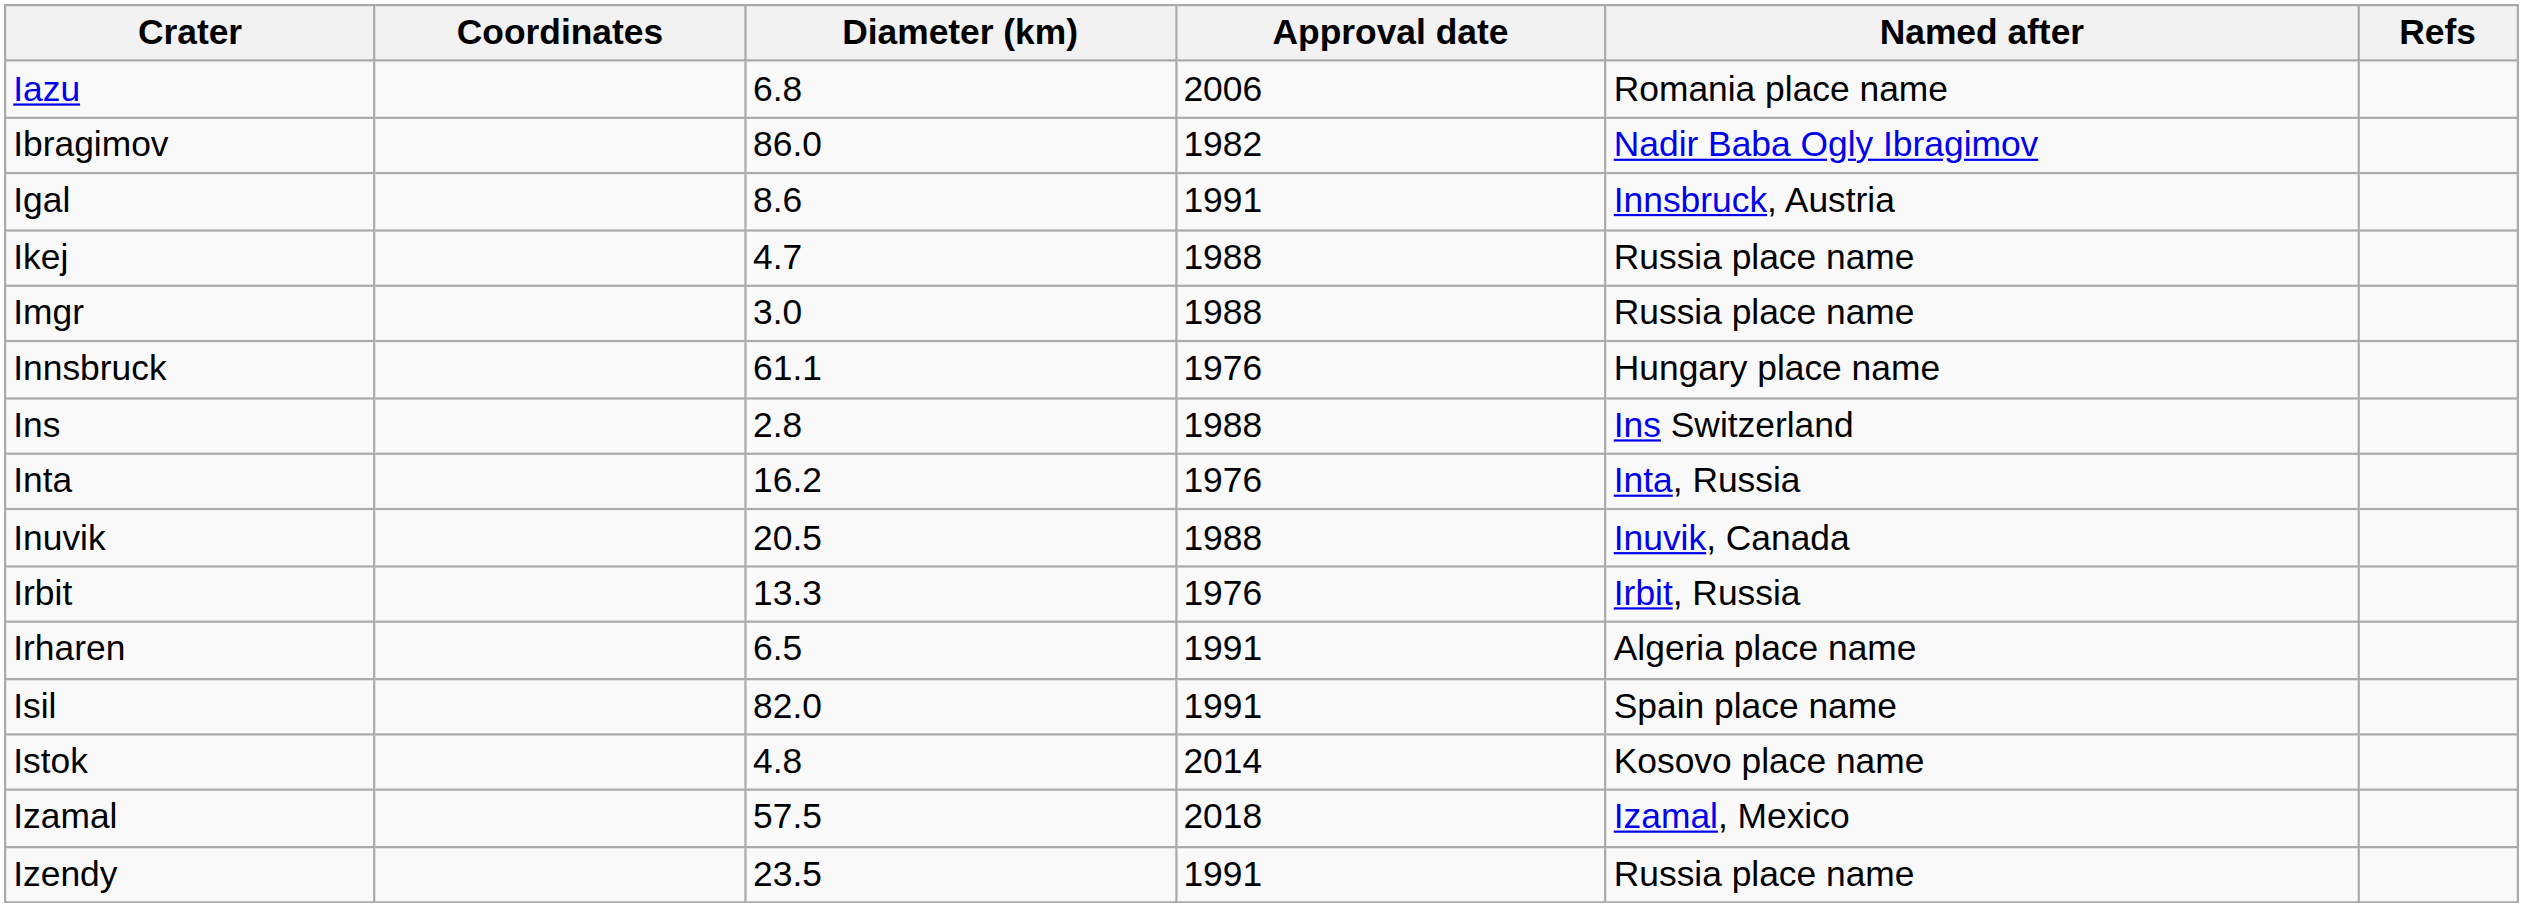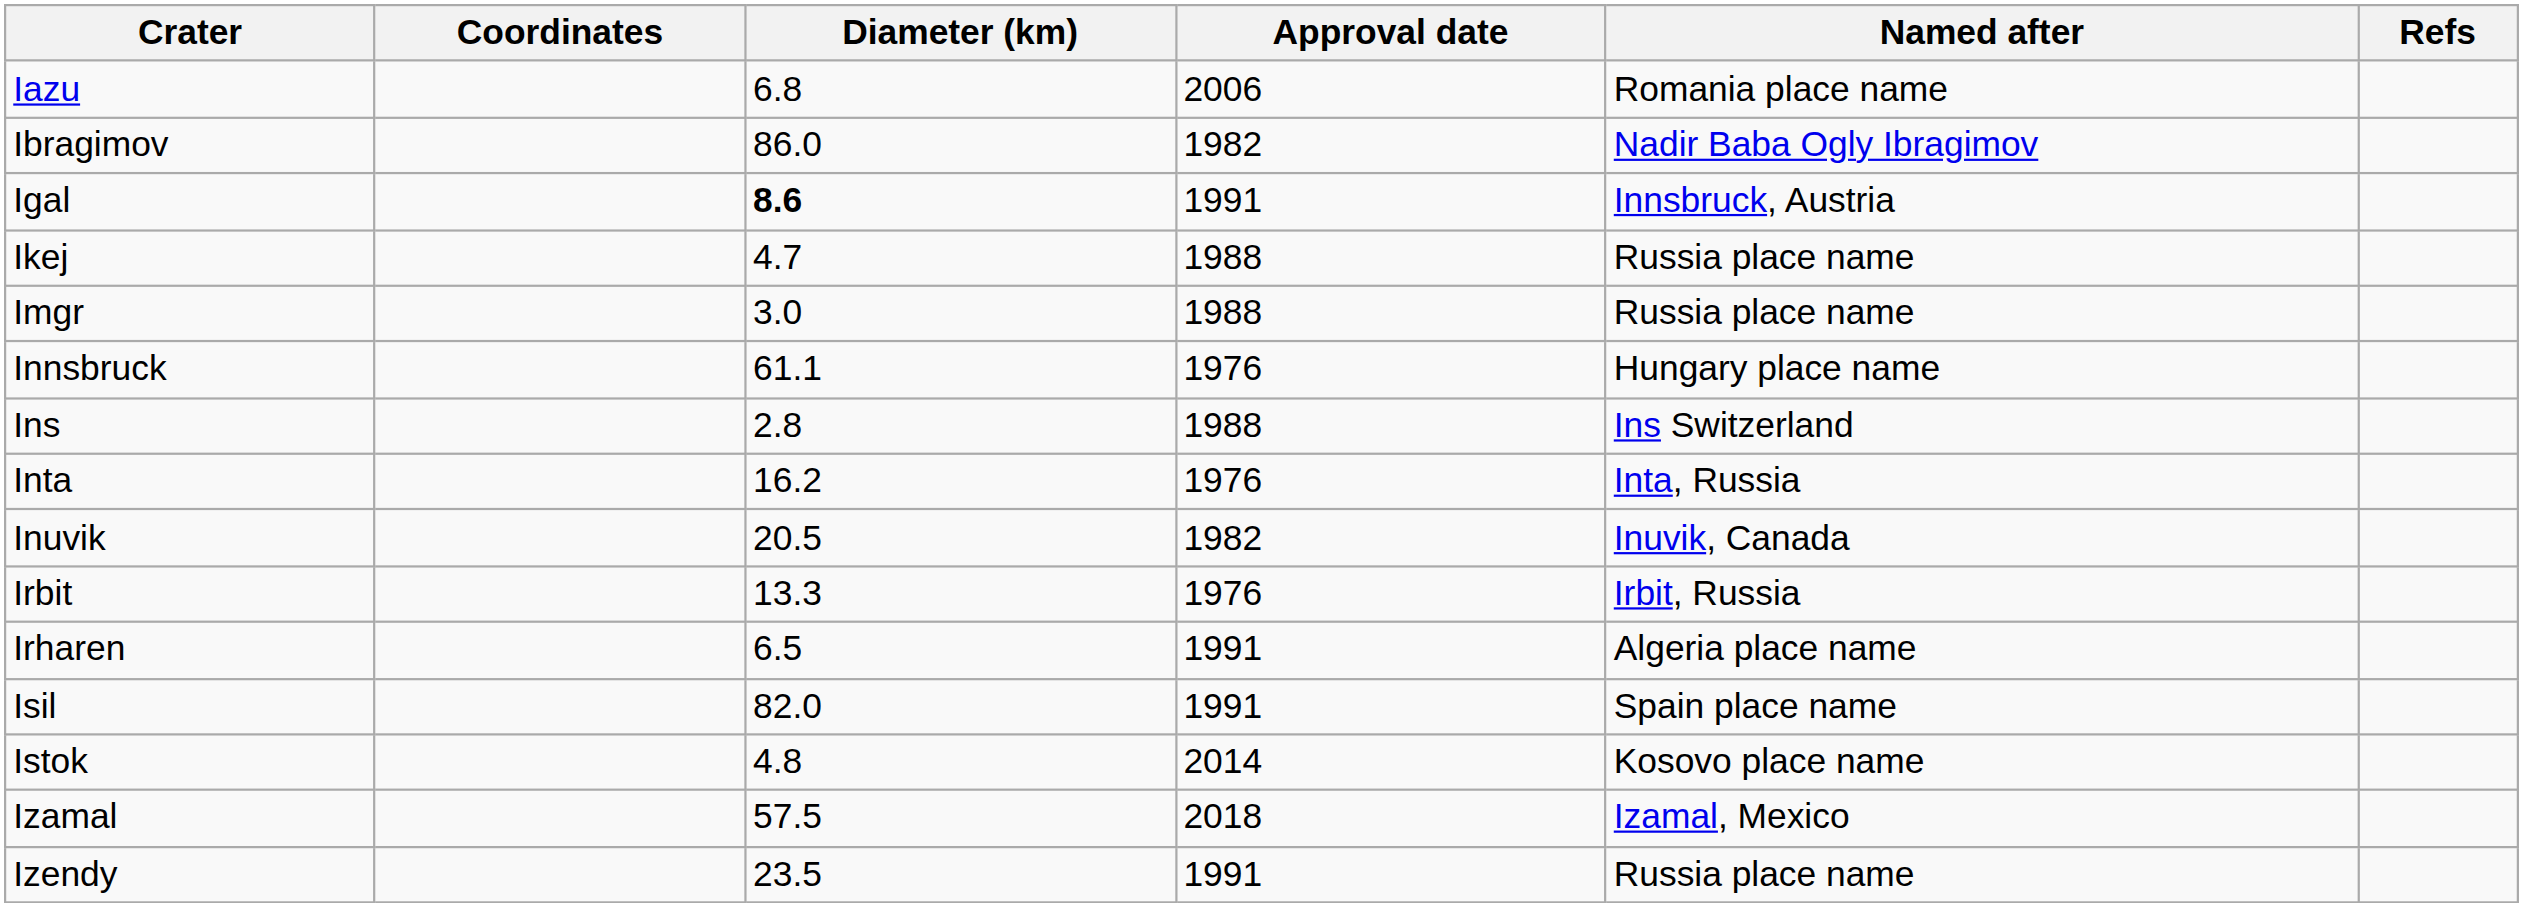 <table class="wikitable" style="min-width: 90%;">
 <tr>
 <th style="width:10em">Crater</th>
 <th style="width:10em">Coordinates</th>
 <th>Diameter (km)</th>
 <th>Approval date</th>
 <th>Named after</th>
 <th>Refs</th>
 </tr>
 <tr id="Iazu">
 <td><a href='#'>Iazu</a></td>
 <td></td>
 <td>6.8</td>
 <td>2006</td>
 <td>Romania place name</td>
 <td></td>
 </tr>
 <tr id="Ibragimov">
 <td>Ibragimov</td>
 <td></td>
 <td>86.0</td>
 <td>1982</td>
 <td><a href='#'>Nadir Baba Ogly Ibragimov</a></td>
 <td></td>
 </tr>
 <tr id="Igal">
 <td>Igal</td>
 <td></td>
-<td>8.6</td>
+<td><strong>8.6</strong></td>
 <td>1991</td>
 <td><a href='#'>Innsbruck</a>, Austria</td>
 <td></td>
 </tr>
 <tr id="Ikej">
 <td>Ikej</td>
 <td></td>
 <td>4.7</td>
 <td>1988</td>
 <td>Russia place name</td>
 <td></td>
 </tr>
 <tr id="Imgr">
 <td>Imgr</td>
 <td></td>
 <td>3.0</td>
 <td>1988</td>
 <td>Russia place name</td>
 <td></td>
 </tr>
 <tr id="Innsbruck">
 <td>Innsbruck</td>
 <td></td>
 <td>61.1</td>
 <td>1976</td>
 <td>Hungary place name</td>
 <td></td>
 </tr>
 <tr id="Ins">
 <td>Ins</td>
 <td></td>
 <td>2.8</td>
 <td>1988</td>
 <td><a href='#'>Ins</a> Switzerland</td>
 <td></td>
 </tr>
 <tr id="Inta">
 <td>Inta</td>
 <td></td>
 <td>16.2</td>
 <td>1976</td>
 <td><a href='#'>Inta</a>, Russia</td>
 <td></td>
 </tr>
 <tr id="Inuvik">
 <td>Inuvik</td>
 <td></td>
 <td>20.5</td>
-<td>1988</td>
+<td>1982</td>
 <td><a href='#'>Inuvik</a>, Canada</td>
 <td></td>
 </tr>
 <tr id="Irbit">
 <td>Irbit</td>
 <td></td>
 <td>13.3</td>
 <td>1976</td>
 <td><a href='#'>Irbit</a>, Russia</td>
 <td></td>
 </tr>
 <tr id="Irharen">
 <td>Irharen</td>
 <td></td>
 <td>6.5</td>
 <td>1991</td>
 <td>Algeria place name</td>
 <td></td>
 </tr>
 <tr id="Isil">
 <td>Isil</td>
 <td></td>
 <td>82.0</td>
 <td>1991</td>
 <td>Spain place name</td>
 <td></td>
 </tr>
 <tr id="Istok">
 <td>Istok</td>
 <td></td>
 <td>4.8</td>
 <td>2014</td>
 <td>Kosovo place name</td>
 <td></td>
 </tr>
 <tr id="Izamal">
 <td>Izamal</td>
 <td></td>
 <td>57.5</td>
 <td>2018</td>
 <td><a href='#'>Izamal</a>, Mexico</td>
 <td></td>
 </tr>
 <tr id="Izendy">
 <td>Izendy</td>
 <td></td>
 <td>23.5</td>
 <td>1991</td>
 <td>Russia place name</td>
 <td></td>
 </tr>
 </table>
